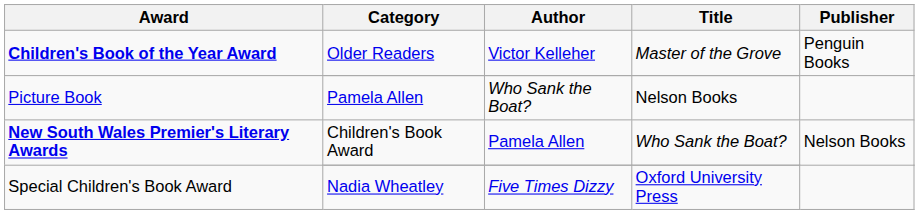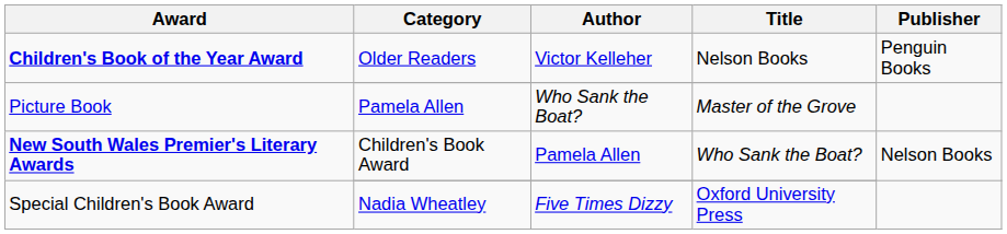 <table class="wikitable" width=100%>
 <tr>
 <th>Award</th>
 <th>Category</th>
 <th>Author</th>
 <th>Title</th>
 <th>Publisher</th>
 </tr>
 <tr>
 <td rowspan=2><strong><a href='#'>Children's Book of the Year Award</a></strong></td>
 <td><a href='#'>Older Readers</a></td>
 <td><a href='#'>Victor Kelleher</a></td>
-<td><em>Master of the Grove</em></td>
+<td>Nelson Books</td>
 <td>Penguin Books</td>
 </tr>
 <tr>
 </tr>
 <tr>
 <td><a href='#'>Picture Book</a></td>
 <td><a href='#'>Pamela Allen</a></td>
 <td><em>Who Sank the Boat?</em></td>
-<td>Nelson Books</td>
+<td><em>Master of the Grove</em></td>
 </tr>
 <tr>
 <td rowspan=2><strong><a href='#'>New South Wales Premier's Literary Awards</a></strong></td>
 <td>Children's Book Award</td>
 <td><a href='#'>Pamela Allen</a></td>
 <td><em>Who Sank the Boat?</em></td>
 <td>Nelson Books</td>
 </tr>
 <tr>
 </tr>
 <tr>
 <td>Special Children's Book Award</td>
 <td><a href='#'>Nadia Wheatley</a></td>
 <td><em><a href='#'>Five Times Dizzy</a></em></td>
 <td><a href='#'>Oxford University Press</a></td>
 </tr>
 </table>
